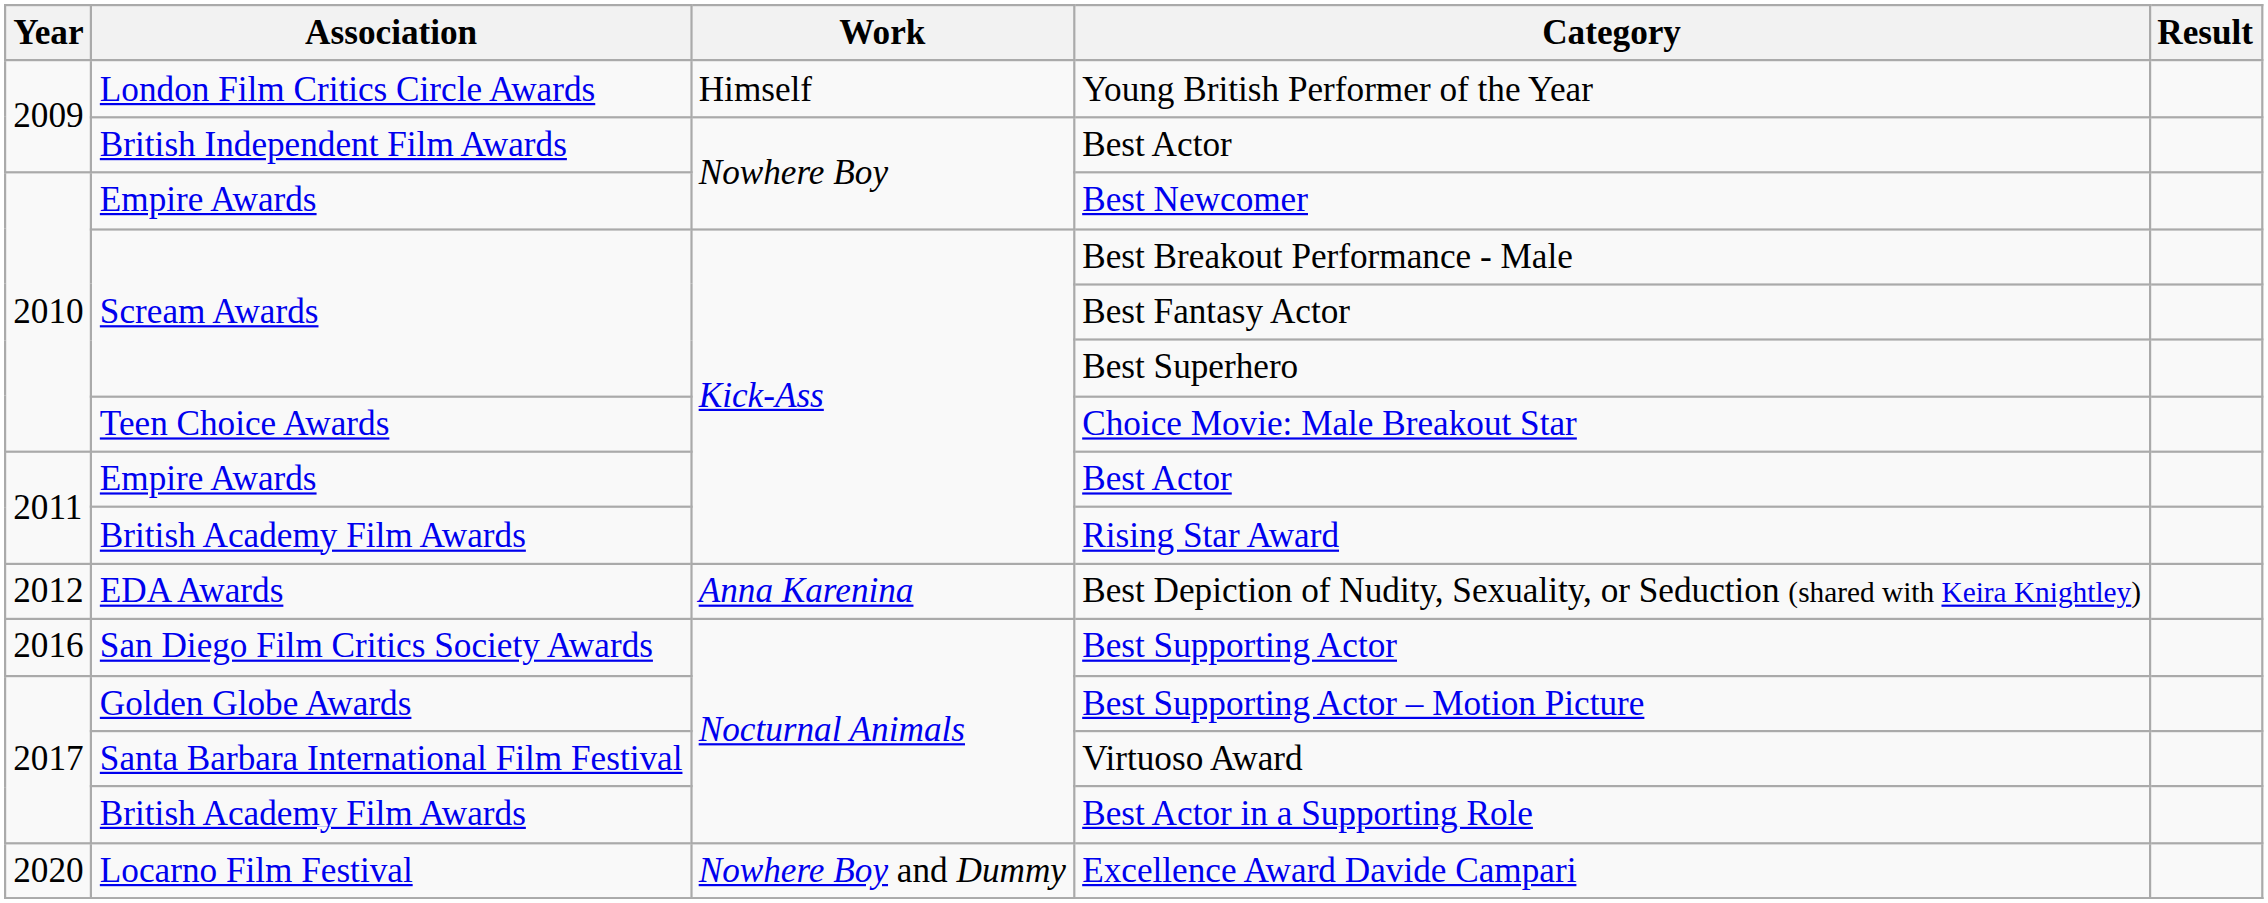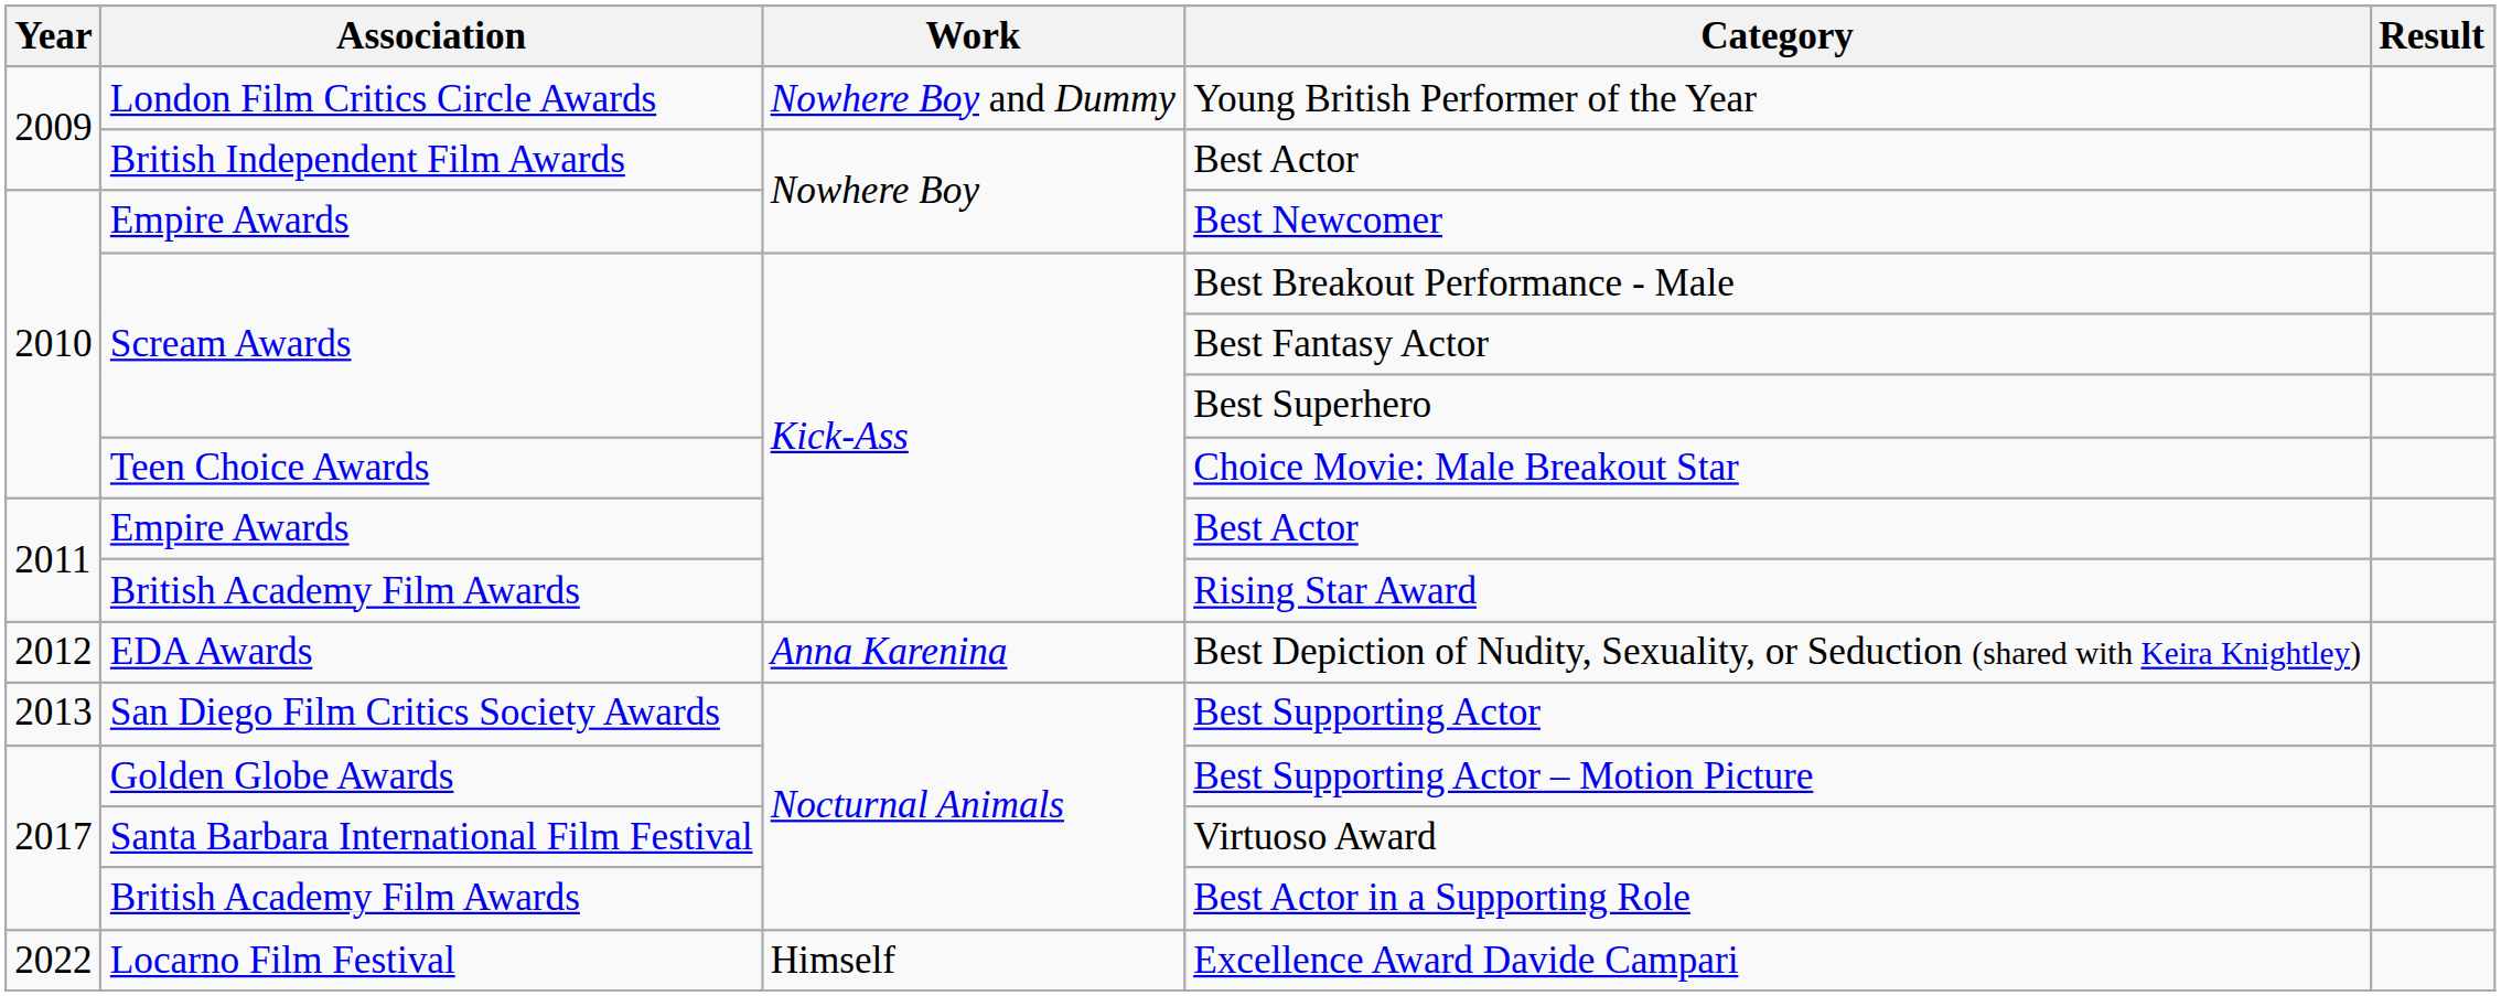 <table class="wikitable sortable">
 <tr>
 <th>Year</th>
 <th>Association</th>
 <th>Work</th>
 <th>Category</th>
 <th>Result</th>
 </tr>
 <tr>
 <td rowspan="2">2009</td>
 <td><a href='#'>London Film Critics Circle Awards</a></td>
-<td>Himself</td>
+<td><em><a href='#'>Nowhere Boy</a></em> and <em>Dummy</em></td>
 <td>Young British Performer of the Year</td>
 <td></td>
 </tr>
 <tr>
 <td><a href='#'>British Independent Film Awards</a></td>
 <td rowspan="2"><em>Nowhere Boy</em></td>
 <td>Best Actor</td>
 <td></td>
 </tr>
 <tr>
 <td rowspan="5">2010</td>
 <td><a href='#'>Empire Awards</a></td>
 <td><a href='#'>Best Newcomer</a></td>
 <td></td>
 </tr>
 <tr>
 <td rowspan="3"><a href='#'>Scream Awards</a></td>
 <td rowspan="6"><em><a href='#'>Kick-Ass</a></em></td>
 <td>Best Breakout Performance - Male</td>
 <td></td>
 </tr>
 <tr>
 <td>Best Fantasy Actor</td>
 <td></td>
 </tr>
 <tr>
 <td>Best Superhero</td>
 <td></td>
 </tr>
 <tr>
 <td><a href='#'>Teen Choice Awards</a></td>
 <td><a href='#'>Choice Movie: Male Breakout Star</a></td>
 <td></td>
 </tr>
 <tr>
 <td rowspan="2">2011</td>
 <td><a href='#'>Empire Awards</a></td>
 <td><a href='#'>Best Actor</a></td>
 <td></td>
 </tr>
 <tr>
 <td><a href='#'>British Academy Film Awards</a></td>
 <td><a href='#'>Rising Star Award</a></td>
 <td></td>
 </tr>
 <tr>
 <td>2012</td>
 <td><a href='#'>EDA Awards</a></td>
 <td><em><a href='#'>Anna Karenina</a></em></td>
 <td>Best Depiction of Nudity, Sexuality, or Seduction <small>(shared with <a href='#'>Keira Knightley</a>)</small></td>
 <td></td>
 </tr>
 <tr>
-<td>2016</td>
+<td>2013</td>
 <td><a href='#'>San Diego Film Critics Society Awards</a></td>
 <td rowspan="4"><em><a href='#'>Nocturnal Animals</a></em></td>
 <td><a href='#'>Best Supporting Actor</a></td>
 <td></td>
 </tr>
 <tr>
 <td rowspan="3">2017</td>
 <td><a href='#'>Golden Globe Awards</a></td>
 <td><a href='#'>Best Supporting Actor – Motion Picture</a></td>
 <td></td>
 </tr>
 <tr>
 <td><a href='#'>Santa Barbara International Film Festival</a></td>
 <td>Virtuoso Award</td>
 <td></td>
 </tr>
 <tr>
 <td><a href='#'>British Academy Film Awards</a></td>
 <td><a href='#'>Best Actor in a Supporting Role</a></td>
 <td></td>
 </tr>
 <tr>
-<td>2020</td>
+<td>2022</td>
 <td><a href='#'>Locarno Film Festival</a></td>
-<td><em><a href='#'>Nowhere Boy</a></em> and <em>Dummy</em></td>
+<td>Himself</td>
 <td><a href='#'>Excellence Award Davide Campari</a></td>
 <td></td>
 </tr>
 <tr>
 </tr>
 </table>
